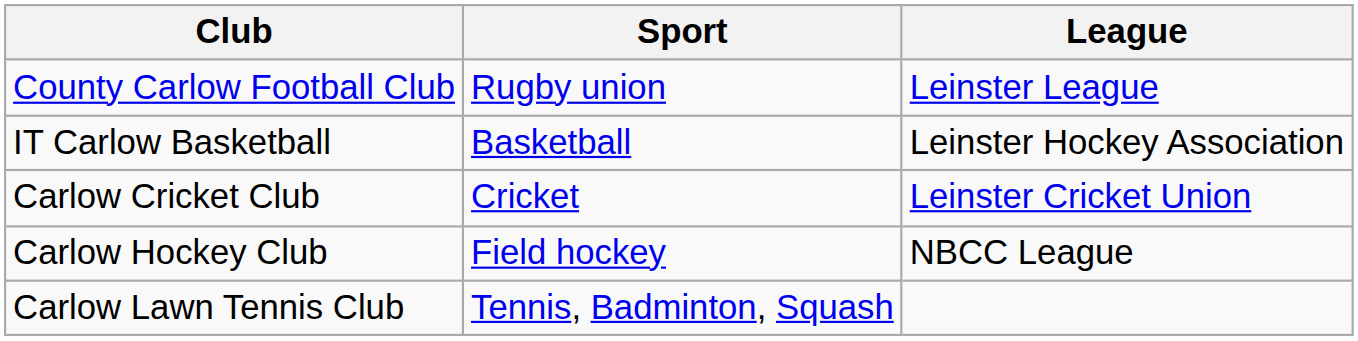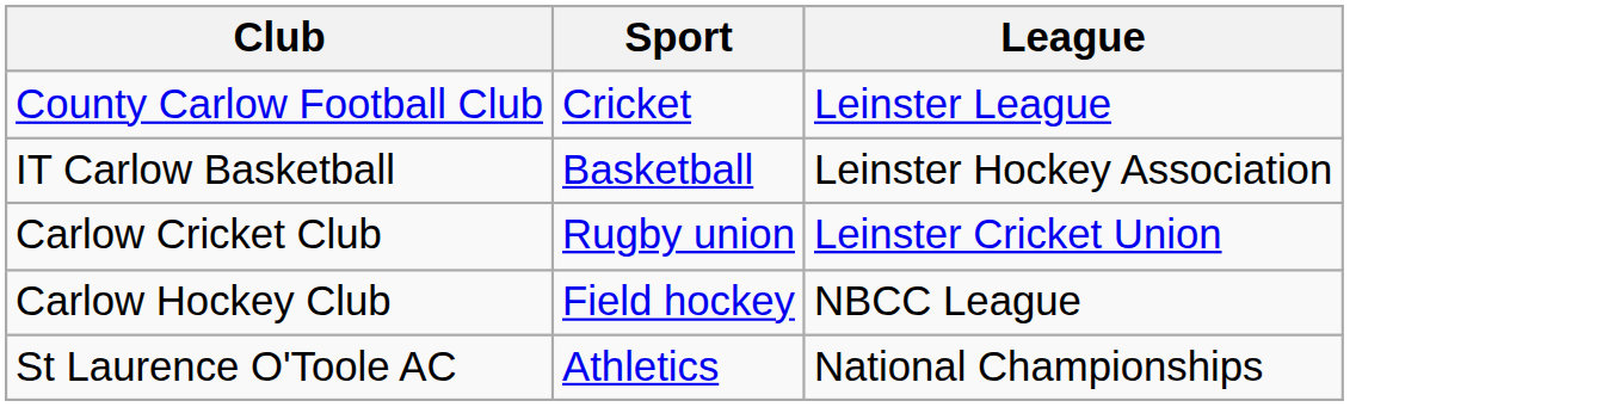 <table class="wikitable">
 <tr>
 <th>Club</th>
 <th>Sport</th>
 <th>League</th>
 </tr>
 <tr>
 <td><a href='#'>County Carlow Football Club</a></td>
-<td><a href='#'>Rugby union</a></td>
+<td><a href='#'>Cricket</a></td>
 <td><a href='#'>Leinster League</a></td>
 </tr>
 <tr>
 <td>IT Carlow Basketball</td>
 <td><a href='#'>Basketball</a></td>
 <td>Leinster Hockey Association</td>
 </tr>
 <tr>
 <td>Carlow Cricket Club</td>
-<td><a href='#'>Cricket</a></td>
+<td><a href='#'>Rugby union</a></td>
 <td><a href='#'>Leinster Cricket Union</a></td>
 </tr>
 <tr>
 <td>Carlow Hockey Club</td>
 <td><a href='#'>Field hockey</a></td>
 <td>NBCC League</td>
 </tr>
 <tr>
-<td>Carlow Lawn Tennis Club</td>
-<td><a href='#'>Tennis</a>, <a href='#'>Badminton</a>, <a href='#'>Squash</a></td>
-<td></td>
+<td>St Laurence O'Toole AC</td>
+<td><a href='#'>Athletics</a></td>
+<td>National Championships</td>
 </tr>
 </table>
